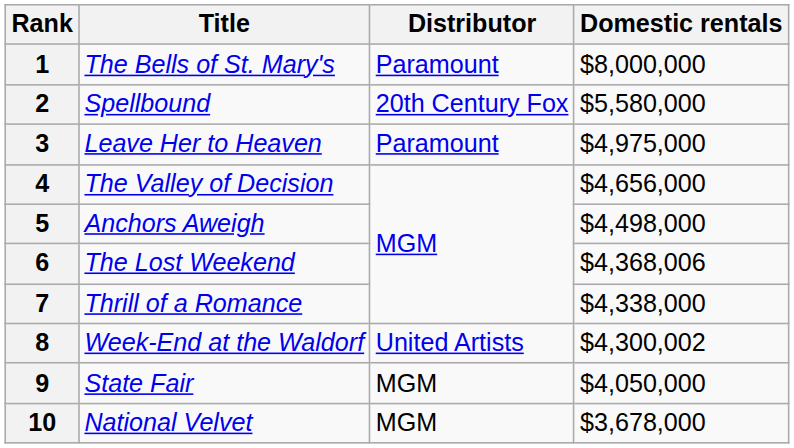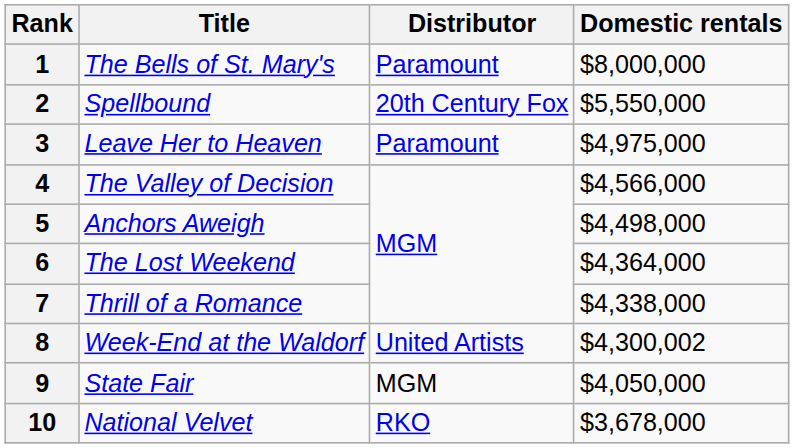 <table class="wikitable sortable" style="margin:auto; margin:auto;">
 <tr>
 <th>Rank</th>
 <th>Title</th>
 <th>Distributor</th>
 <th>Domestic rentals</th>
 </tr>
 <tr>
 <th style="text-align:center;"><strong>1</strong></th>
 <td><em><a href='#'>The Bells of St. Mary's</a></em></td>
 <td><a href='#'>Paramount</a></td>
 <td>$8,000,000</td>
 </tr>
 <tr>
 <th style="text-align:center;"><strong>2</strong></th>
 <td><em><a href='#'>Spellbound</a></em></td>
 <td><a href='#'>20th Century Fox</a></td>
-<td>$5,580,000</td>
+<td>$5,550,000</td>
 </tr>
 <tr>
 <th style="text-align:center;"><strong>3</strong></th>
 <td><em><a href='#'>Leave Her to Heaven</a></em></td>
 <td><a href='#'>Paramount</a></td>
 <td>$4,975,000</td>
 </tr>
 <tr>
 <th style="text-align:center;"><strong>4</strong></th>
 <td><em><a href='#'>The Valley of Decision</a></em></td>
 <td rowspan="4"><a href='#'>MGM</a></td>
-<td>$4,656,000</td>
+<td>$4,566,000</td>
 </tr>
 <tr>
 <th style="text-align:center;"><strong>5</strong></th>
 <td><em><a href='#'>Anchors Aweigh</a></em></td>
 <td>$4,498,000</td>
 </tr>
 <tr>
 <th style="text-align:center;"><strong>6</strong></th>
 <td><em><a href='#'>The Lost Weekend</a></em></td>
-<td>$4,368,006</td>
+<td>$4,364,000</td>
 </tr>
 <tr>
 <th style="text-align:center;"><strong>7</strong></th>
 <td><em><a href='#'>Thrill of a Romance</a></em></td>
 <td>$4,338,000</td>
 </tr>
 <tr>
 <th style="text-align:center;"><strong>8</strong></th>
 <td><em><a href='#'>Week-End at the Waldorf</a></em></td>
 <td><a href='#'>United Artists</a></td>
 <td>$4,300,002</td>
 </tr>
 <tr>
 <th style="text-align:center;"><strong>9</strong></th>
 <td><em><a href='#'>State Fair</a></em></td>
 <td>MGM</td>
 <td>$4,050,000</td>
 </tr>
 <tr>
 <th style="text-align:center;"><strong>10</strong></th>
 <td><em><a href='#'>National Velvet</a></em></td>
-<td>MGM</td>
+<td><a href='#'>RKO</a></td>
 <td>$3,678,000</td>
 </tr>
 </table>
